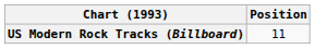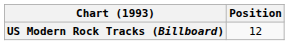 <table class="wikitable plainrowheaders" style="text-align:center">
 <tr>
 <th>Chart (1993)</th>
 <th>Position</th>
 </tr>
 <tr>
 <th scope="row">US Modern Rock Tracks (<em>Billboard</em>)</th>
-<td>11</td>
+<td>12</td>
 </tr>
 </table>
